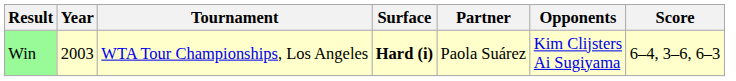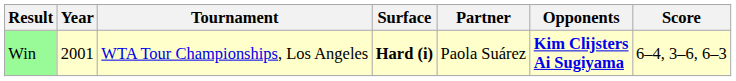 <table class="sortable wikitable">
 <tr>
 <th>Result</th>
 <th>Year</th>
 <th>Tournament</th>
 <th>Surface</th>
 <th>Partner</th>
 <th>Opponents</th>
 <th class="unsortable">Score</th>
 </tr>
 <tr bgcolor="#ffc">
 <td bgcolor="98FB98">Win</td>
-<td>2003</td>
+<td>2001</td>
 <td><a href='#'>WTA Tour Championships</a>, Los Angeles</td>
 <td><strong>Hard (i)</strong></td>
 <td> Paola Suárez</td>
-<td> <a href='#'>Kim Clijsters</a> <br>  <a href='#'>Ai Sugiyama</a></td>
+<td><strong> <a href='#'>Kim Clijsters</a> <br>  <a href='#'>Ai Sugiyama</a></strong></td>
 <td>6–4, 3–6, 6–3</td>
 </tr>
 </table>
